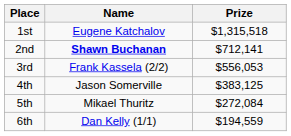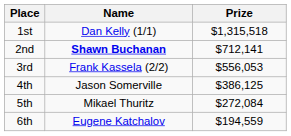 <table class="wikitable">
 <tr>
 <th width="50">Place</th>
 <th width="200">Name</th>
 <th width="125">Prize</th>
 </tr>
 <tr>
 <td align = "center">1st</td>
-<td align = "center"><a href='#'>Eugene Katchalov</a></td>
+<td align = "center"><a href='#'>Dan Kelly</a> (1/1)</td>
 <td align = "center">$1,315,518</td>
 </tr>
 <tr>
 <td align = "center">2nd</td>
 <td align = "center"><strong><a href='#'>Shawn Buchanan</a></strong></td>
 <td align = "center">$712,141</td>
 </tr>
 <tr>
 <td align = "center">3rd</td>
 <td align = "center"><a href='#'>Frank Kassela</a> (2/2)</td>
 <td align = "center">$556,053</td>
 </tr>
 <tr>
 <td align = "center">4th</td>
 <td align = "center">Jason Somerville</td>
-<td align = "center">$383,125</td>
+<td align = "center">$386,125</td>
 </tr>
 <tr>
 <td align = "center">5th</td>
 <td align = "center">Mikael Thuritz</td>
 <td align = "center">$272,084</td>
 </tr>
 <tr>
 <td align = "center">6th</td>
-<td align = "center"><a href='#'>Dan Kelly</a> (1/1)</td>
+<td align = "center"><a href='#'>Eugene Katchalov</a></td>
 <td align = "center">$194,559</td>
 </tr>
 </table>
